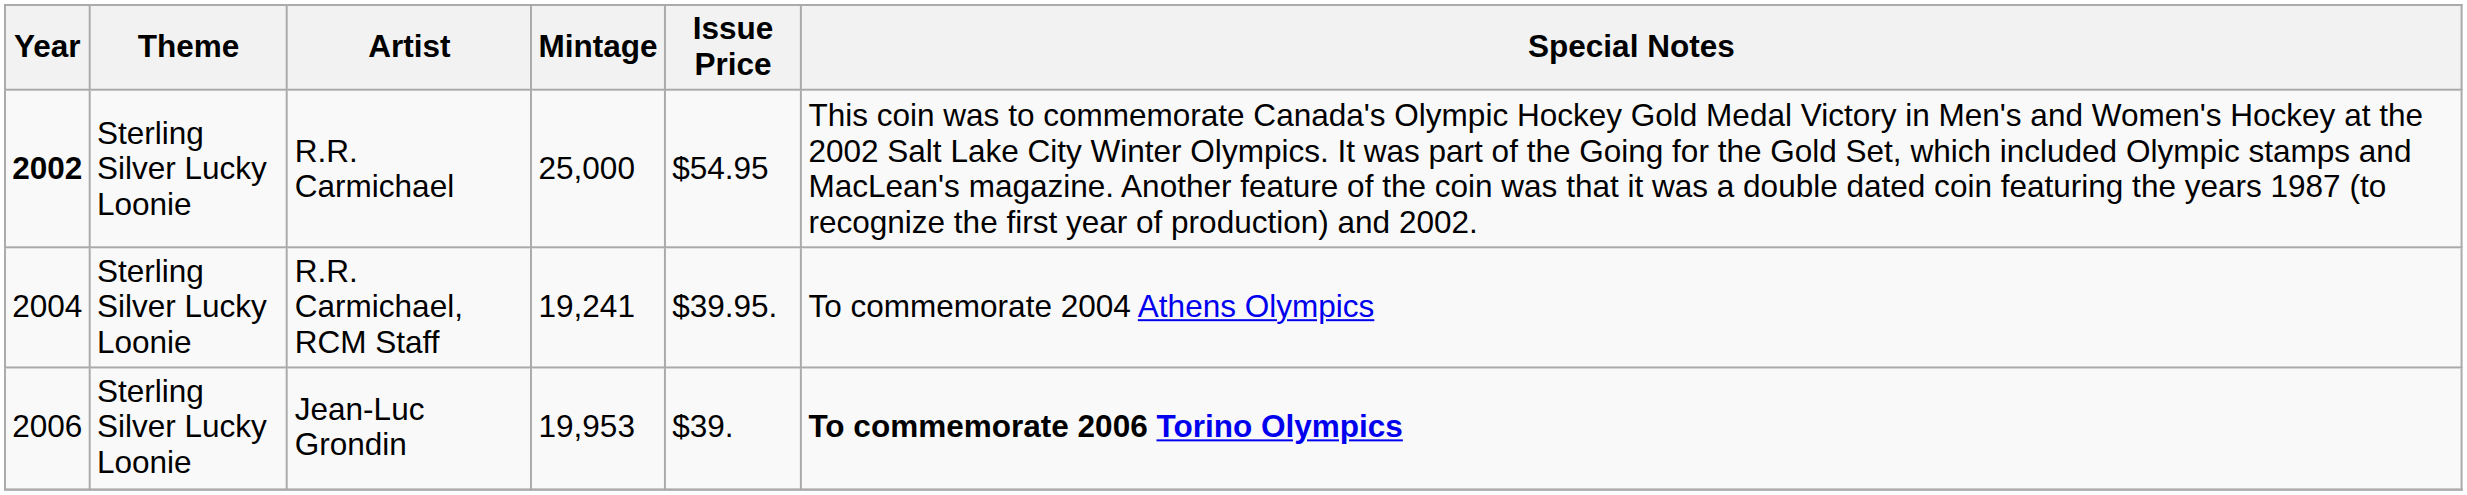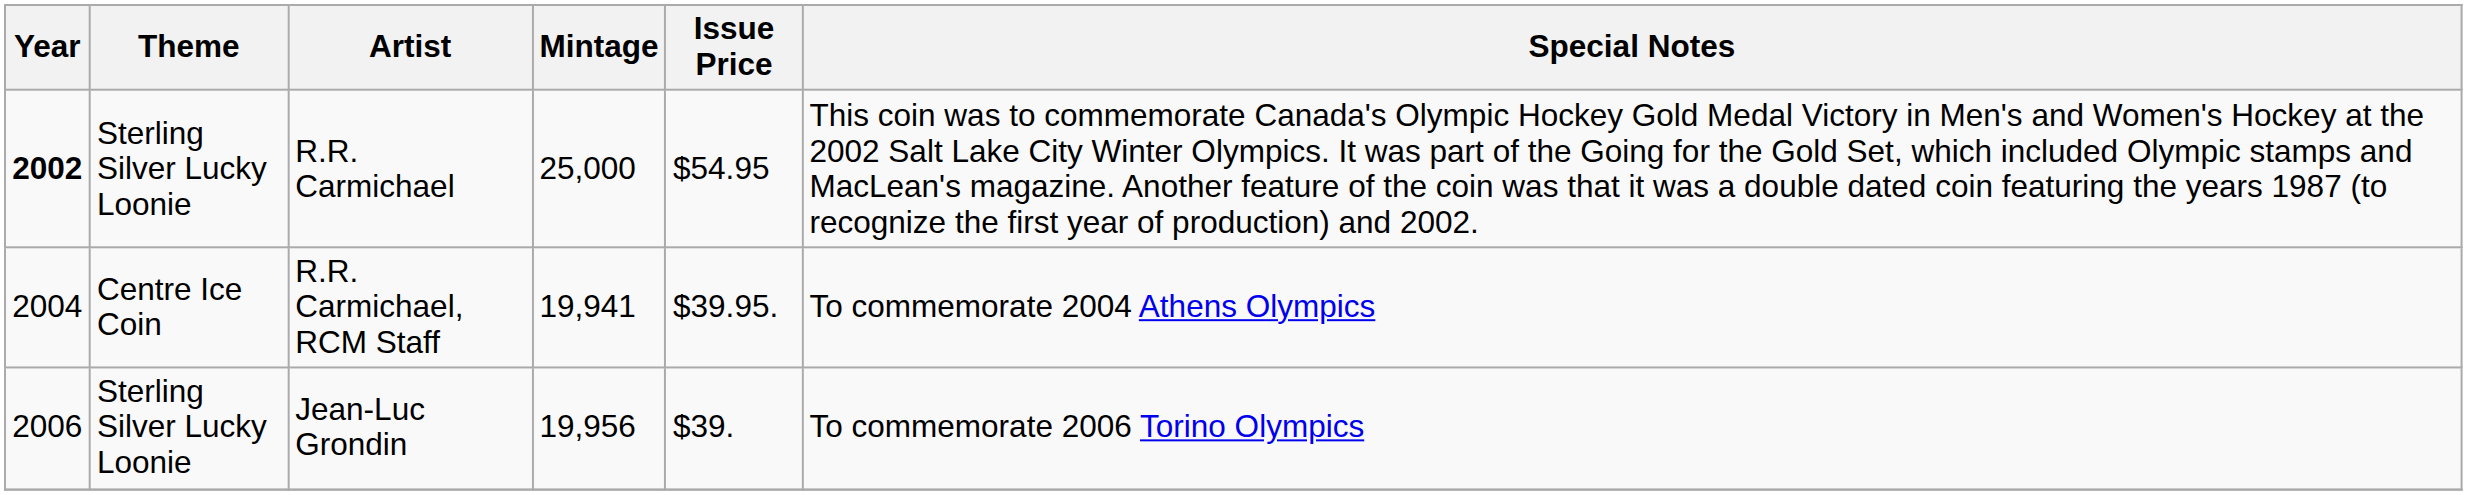 <table class="wikitable">
 <tr>
 <th>Year</th>
 <th>Theme</th>
 <th>Artist</th>
 <th>Mintage</th>
 <th>Issue Price</th>
 <th>Special Notes</th>
 </tr>
 <tr>
 <td><strong>2002</strong></td>
 <td>Sterling Silver Lucky Loonie</td>
 <td>R.R. Carmichael</td>
 <td>25,000</td>
 <td>$54.95</td>
 <td>This coin was to commemorate Canada's Olympic Hockey Gold Medal Victory in Men's and Women's Hockey at the 2002 Salt Lake City Winter Olympics. It was part of the Going for the Gold Set, which included Olympic stamps and MacLean's magazine. Another feature of the coin was that it was a double dated coin featuring the years 1987 (to recognize the first year of production) and 2002.</td>
 </tr>
 <tr>
 <td>2004</td>
-<td>Sterling Silver Lucky Loonie</td>
+<td>Centre Ice Coin</td>
 <td>R.R. Carmichael, RCM Staff</td>
-<td>19,241</td>
+<td>19,941</td>
 <td>$39.95.</td>
 <td>To commemorate 2004 <a href='#'>Athens Olympics</a></td>
 </tr>
 <tr>
 <td>2006</td>
 <td>Sterling Silver Lucky Loonie</td>
 <td>Jean-Luc Grondin</td>
-<td>19,953 </td>
+<td>19,956 </td>
 <td>$39.</td>
-<td><strong>To commemorate 2006 <a href='#'>Torino Olympics</a></strong></td>
+<td>To commemorate 2006 <a href='#'>Torino Olympics</a></td>
 </tr>
 <tr>
 </tr>
 </table>
